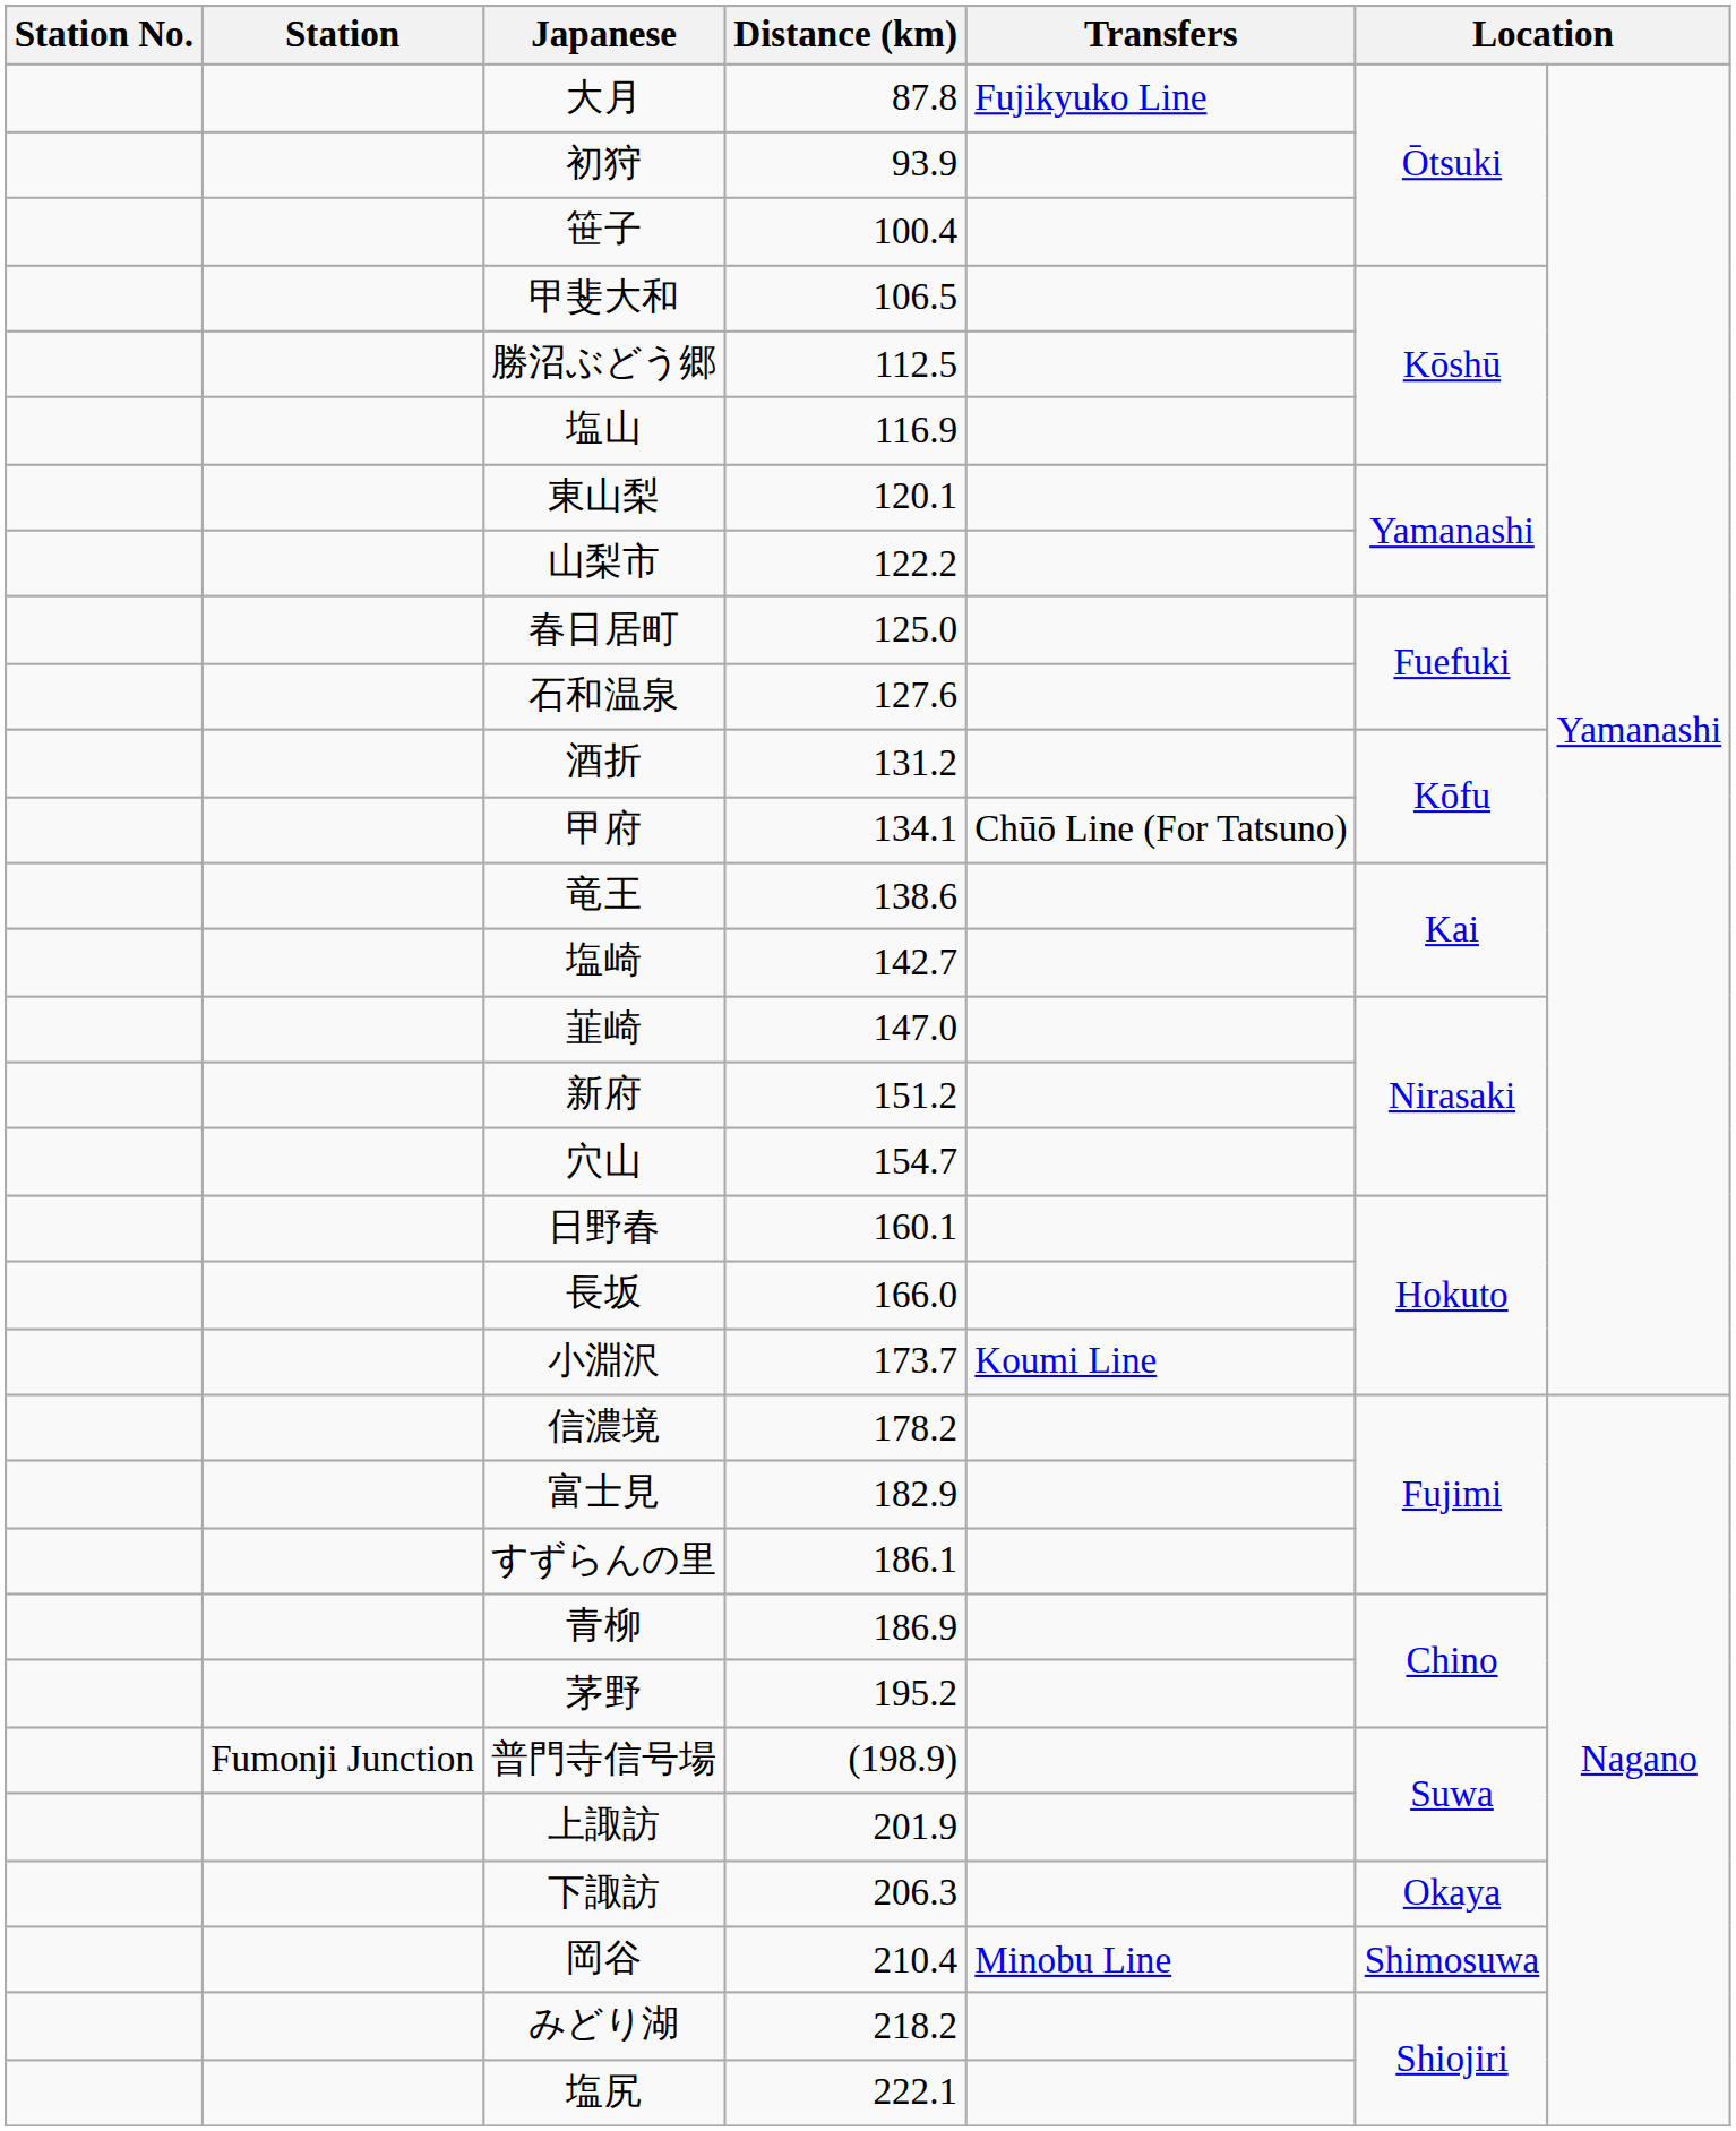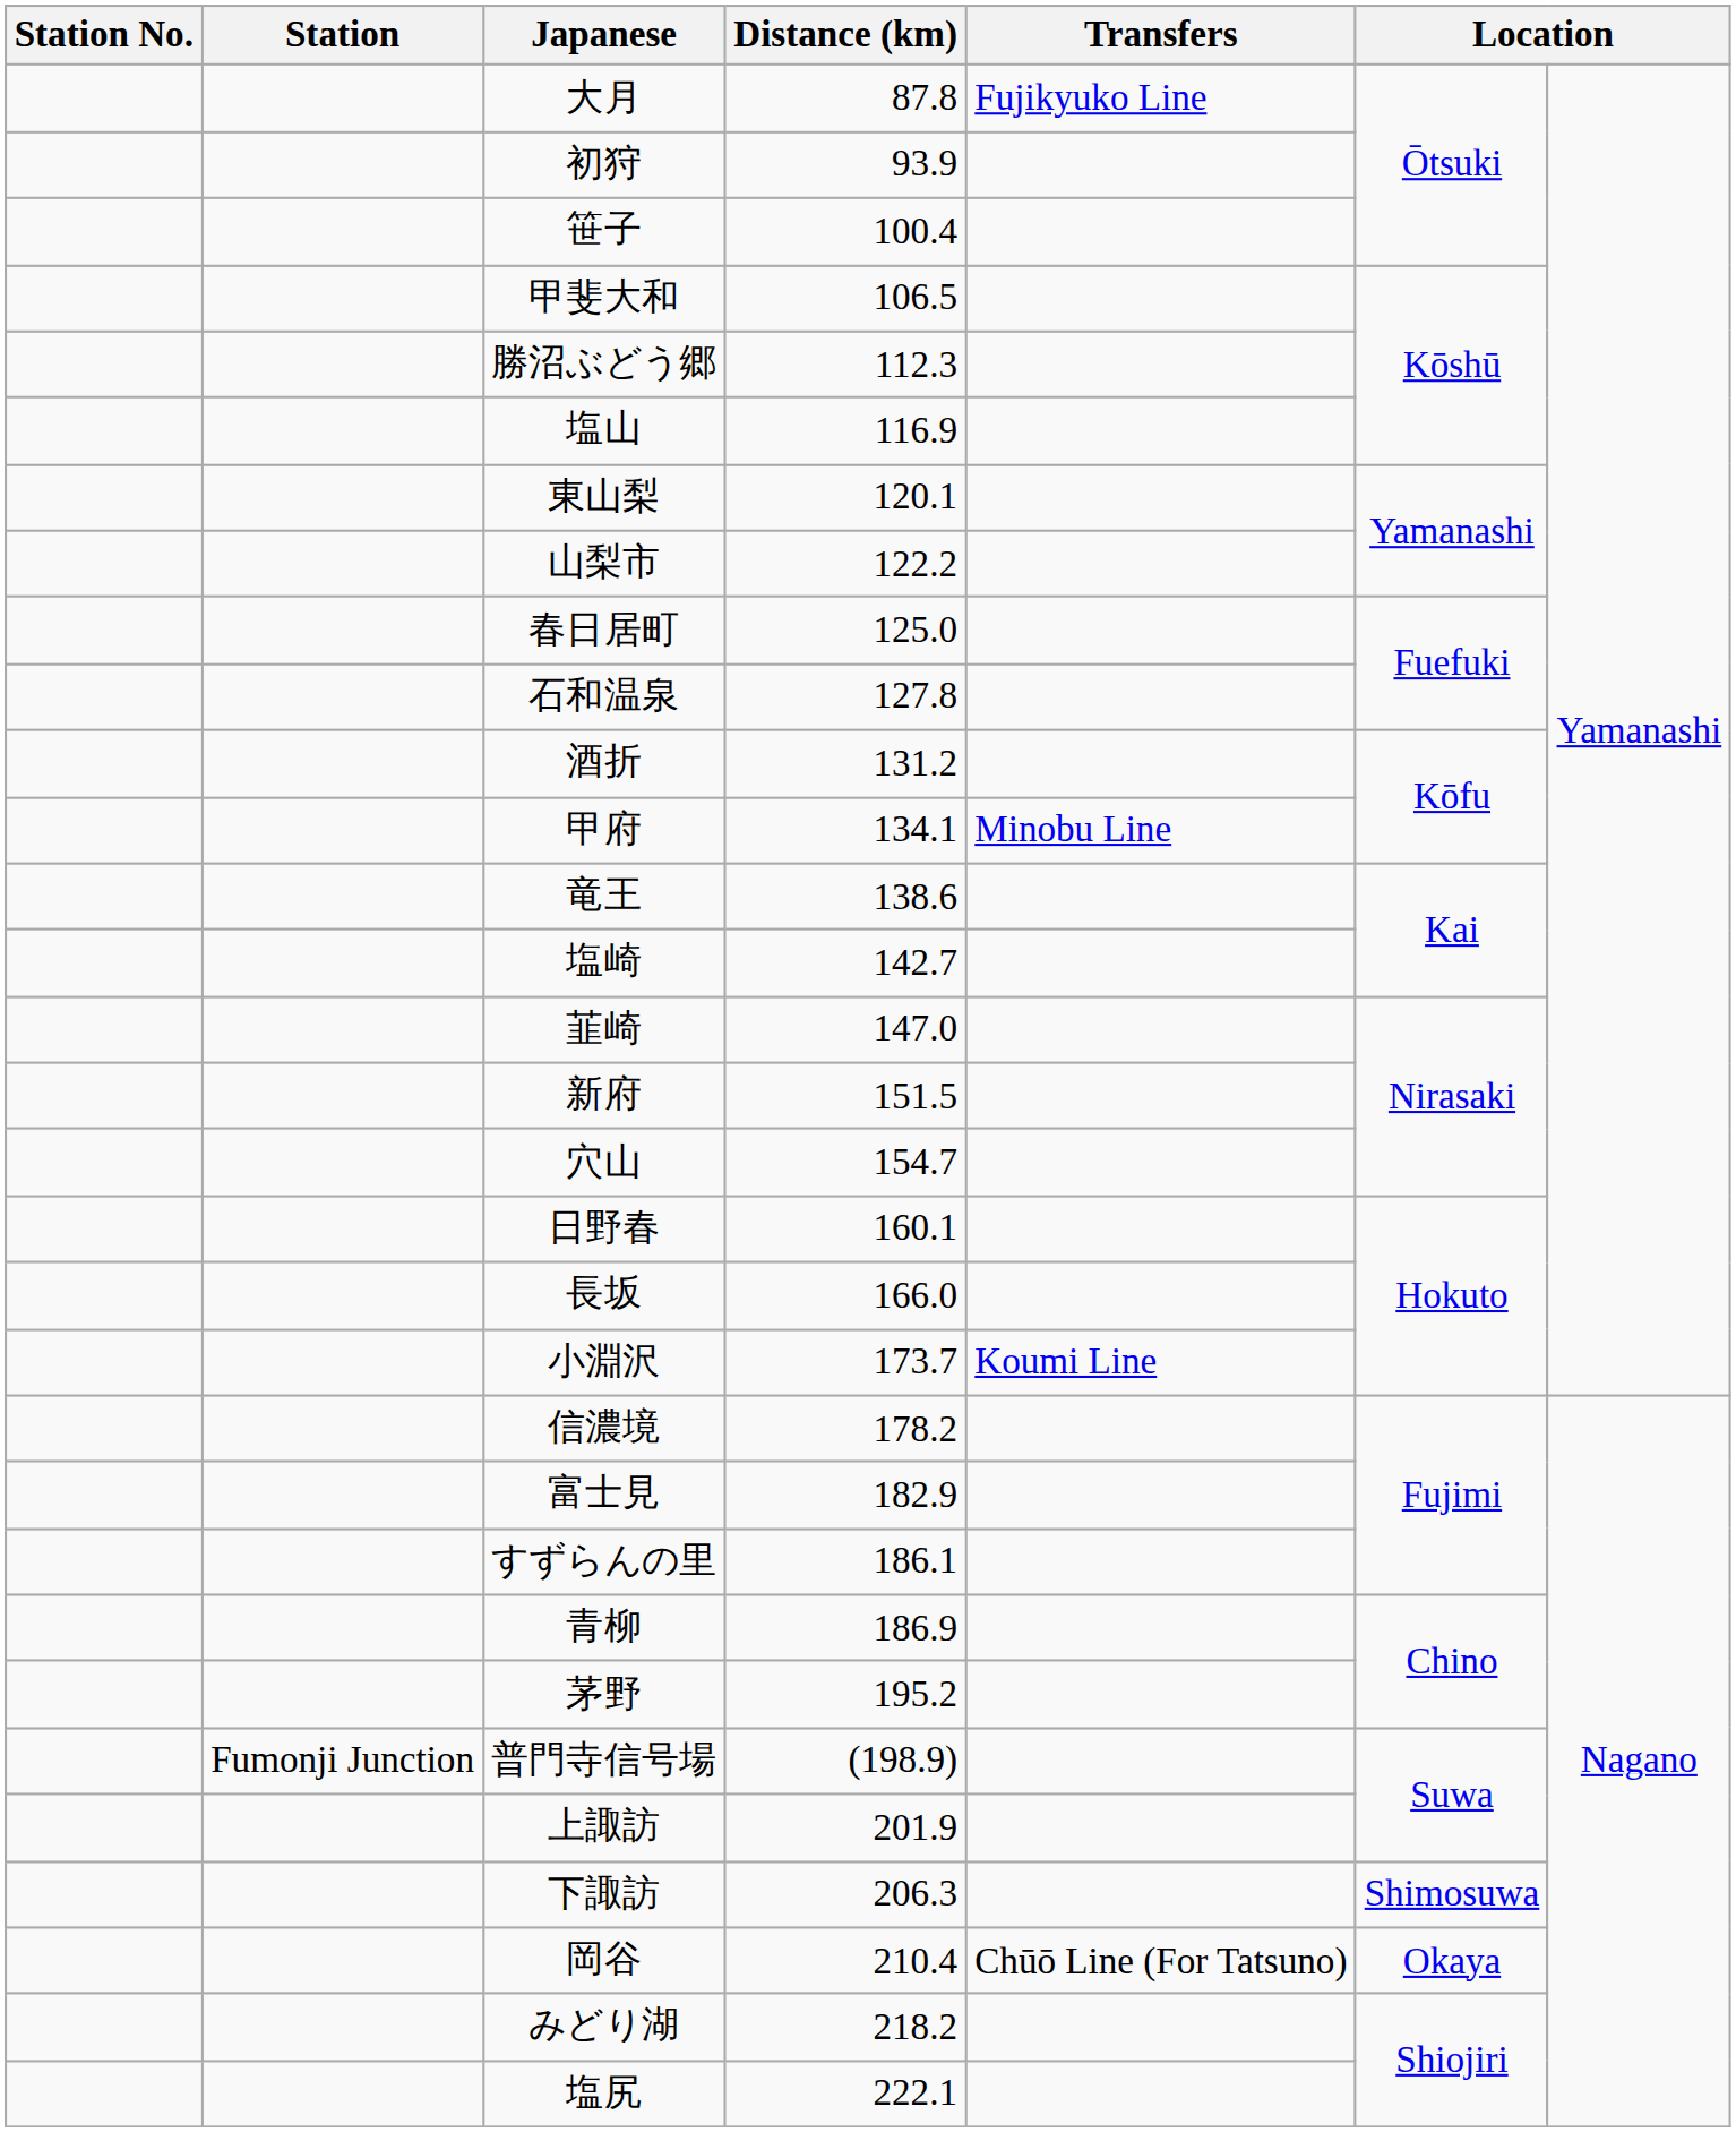 <table class="wikitable">
 <tr style="text-align: center;">
 <th>Station No.</th>
 <th>Station</th>
 <th>Japanese</th>
 <th>Distance (km)</th>
 <th>Transfers</th>
 <th colspan="2">Location</th>
 </tr>
 <tr style="text-align: center;">
 <td></td>
 <td style="text-align: left; "></td>
 <td>大月</td>
 <td style="text-align: right; ">87.8</td>
 <td style="text-align: left; "><a href='#'>Fujikyuko Line</a></td>
 <td rowspan="3"><a href='#'>Ōtsuki</a></td>
 <td rowspan="20"><a href='#'>Yamanashi</a></td>
 </tr>
 <tr style="text-align: center;">
 <td></td>
 <td style="text-align: left; "></td>
 <td>初狩</td>
 <td style="text-align: right; ">93.9</td>
 <td> </td>
 </tr>
 <tr style="text-align: center;">
 <td></td>
 <td style="text-align: left; "></td>
 <td>笹子</td>
 <td style="text-align: right; ">100.4</td>
 <td> </td>
 </tr>
 <tr style="text-align: center;">
 <td></td>
 <td style="text-align: left; "></td>
 <td>甲斐大和</td>
 <td style="text-align: right; ">106.5</td>
 <td> </td>
 <td rowspan="3"><a href='#'>Kōshū</a></td>
 </tr>
 <tr style="text-align: center;">
 <td></td>
 <td style="text-align: left; "></td>
 <td>勝沼ぶどう郷</td>
-<td style="text-align: right; ">112.5</td>
+<td style="text-align: right; ">112.3</td>
 <td> </td>
 </tr>
 <tr style="text-align: center;">
 <td></td>
 <td style="text-align: left; "></td>
 <td>塩山</td>
 <td style="text-align: right; ">116.9</td>
 <td> </td>
 </tr>
 <tr style="text-align: center;">
 <td></td>
 <td style="text-align: left; "></td>
 <td>東山梨</td>
 <td style="text-align: right; ">120.1</td>
 <td> </td>
 <td rowspan="2"><a href='#'>Yamanashi</a></td>
 </tr>
 <tr style="text-align: center;">
 <td></td>
 <td style="text-align: left; "></td>
 <td>山梨市</td>
 <td style="text-align: right; ">122.2</td>
 <td> </td>
 </tr>
 <tr style="text-align: center;">
 <td></td>
 <td style="text-align: left; "></td>
 <td>春日居町</td>
 <td style="text-align: right; ">125.0</td>
 <td> </td>
 <td rowspan="2"><a href='#'>Fuefuki</a></td>
 </tr>
 <tr style="text-align: center;">
 <td></td>
 <td style="text-align: left; "></td>
 <td>石和温泉</td>
-<td style="text-align: right; ">127.6</td>
+<td style="text-align: right; ">127.8</td>
 <td> </td>
 </tr>
 <tr style="text-align: center;">
 <td></td>
 <td style="text-align: left; "></td>
 <td>酒折</td>
 <td style="text-align: right; ">131.2</td>
 <td> </td>
 <td rowspan="2"><a href='#'>Kōfu</a></td>
 </tr>
 <tr style="text-align: center;">
 <td></td>
 <td style="text-align: left; "></td>
 <td>甲府</td>
 <td style="text-align: right; ">134.1</td>
-<td style="text-align: left; ">Chūō Line (For Tatsuno)</td>
+<td style="text-align: left; "><a href='#'>Minobu Line</a></td>
 </tr>
 <tr style="text-align: center;">
 <td></td>
 <td style="text-align: left; "></td>
 <td>竜王</td>
 <td style="text-align: right; ">138.6</td>
 <td> </td>
 <td rowspan="2"><a href='#'>Kai</a></td>
 </tr>
 <tr style="text-align: center;">
 <td></td>
 <td style="text-align: left; "></td>
 <td>塩崎</td>
 <td style="text-align: right; ">142.7</td>
 <td> </td>
 </tr>
 <tr style="text-align: center;">
 <td></td>
 <td style="text-align: left; "></td>
 <td>韮崎</td>
 <td style="text-align: right; ">147.0</td>
 <td> </td>
 <td rowspan="3"><a href='#'>Nirasaki</a></td>
 </tr>
 <tr style="text-align: center;">
 <td></td>
 <td style="text-align: left; "></td>
 <td>新府</td>
-<td style="text-align: right; ">151.2</td>
+<td style="text-align: right; ">151.5</td>
 <td> </td>
 </tr>
 <tr style="text-align: center;">
 <td></td>
 <td style="text-align: left; "></td>
 <td>穴山</td>
 <td style="text-align: right; ">154.7</td>
 <td> </td>
 </tr>
 <tr style="text-align: center;">
 <td></td>
 <td style="text-align: left; "></td>
 <td>日野春</td>
 <td style="text-align: right; ">160.1</td>
 <td> </td>
 <td rowspan="3"><a href='#'>Hokuto</a></td>
 </tr>
 <tr style="text-align: center;">
 <td></td>
 <td style="text-align: left; "></td>
 <td>長坂</td>
 <td style="text-align: right; ">166.0</td>
 <td> </td>
 </tr>
 <tr style="text-align: center;">
 <td></td>
 <td style="text-align: left; "></td>
 <td>小淵沢</td>
 <td style="text-align: right; ">173.7</td>
 <td style="text-align: left; "><a href='#'>Koumi Line</a></td>
 </tr>
 <tr style="text-align: center;">
 <td></td>
 <td style="text-align: left; "></td>
 <td>信濃境</td>
 <td style="text-align: right; ">178.2</td>
 <td> </td>
 <td rowspan="3"><a href='#'>Fujimi</a></td>
 <td rowspan="11" width="16" align="center"><a href='#'>Nagano</a></td>
 </tr>
 <tr style="text-align: center;">
 <td></td>
 <td style="text-align: left; "></td>
 <td>富士見</td>
 <td style="text-align: right; ">182.9</td>
 <td> </td>
 </tr>
 <tr style="text-align: center;">
 <td></td>
 <td style="text-align: left; "></td>
 <td>すずらんの里</td>
 <td style="text-align: right; ">186.1</td>
 <td> </td>
 </tr>
 <tr style="text-align: center;">
 <td></td>
 <td style="text-align: left; "></td>
 <td>青柳</td>
 <td style="text-align: right; ">186.9</td>
 <td> </td>
 <td rowspan="2"><a href='#'>Chino</a></td>
 </tr>
 <tr style="text-align: center;">
 <td></td>
 <td style="text-align: left; "></td>
 <td>茅野</td>
 <td style="text-align: right; ">195.2</td>
 <td> </td>
 </tr>
 <tr style="text-align: center;">
 <td></td>
 <td>Fumonji Junction</td>
 <td>普門寺信号場</td>
 <td style="text-align: right; ">(198.9)</td>
 <td> </td>
 <td rowspan="2"><a href='#'>Suwa</a></td>
 </tr>
 <tr style="text-align: center;">
 <td></td>
 <td style="text-align: left; "></td>
 <td>上諏訪</td>
 <td style="text-align: right; ">201.9</td>
 <td> </td>
 </tr>
 <tr style="text-align: center;">
 <td></td>
 <td style="text-align: left; "></td>
 <td>下諏訪</td>
 <td style="text-align: right; ">206.3</td>
 <td> </td>
-<td><a href='#'>Okaya</a></td>
+<td><a href='#'>Shimosuwa</a></td>
 </tr>
 <tr style="text-align: center;">
 <td></td>
 <td style="text-align: left; "></td>
 <td>岡谷</td>
 <td style="text-align: right; ">210.4</td>
-<td style="text-align: left; "><a href='#'>Minobu Line</a></td>
-<td><a href='#'>Shimosuwa</a></td>
+<td style="text-align: left; ">Chūō Line (For Tatsuno)</td>
+<td><a href='#'>Okaya</a></td>
 </tr>
 <tr style="text-align: center;">
 <td></td>
 <td style="text-align: left; "></td>
 <td>みどり湖</td>
 <td style="text-align: right; ">218.2</td>
 <td> </td>
 <td rowspan="2"><a href='#'>Shiojiri</a></td>
 </tr>
 <tr style="text-align: center;">
 <td></td>
 <td style="text-align: left; "></td>
 <td>塩尻</td>
 <td style="text-align: right; ">222.1</td>
 <td style="text-align: left; "></td>
 </tr>
 </table>
